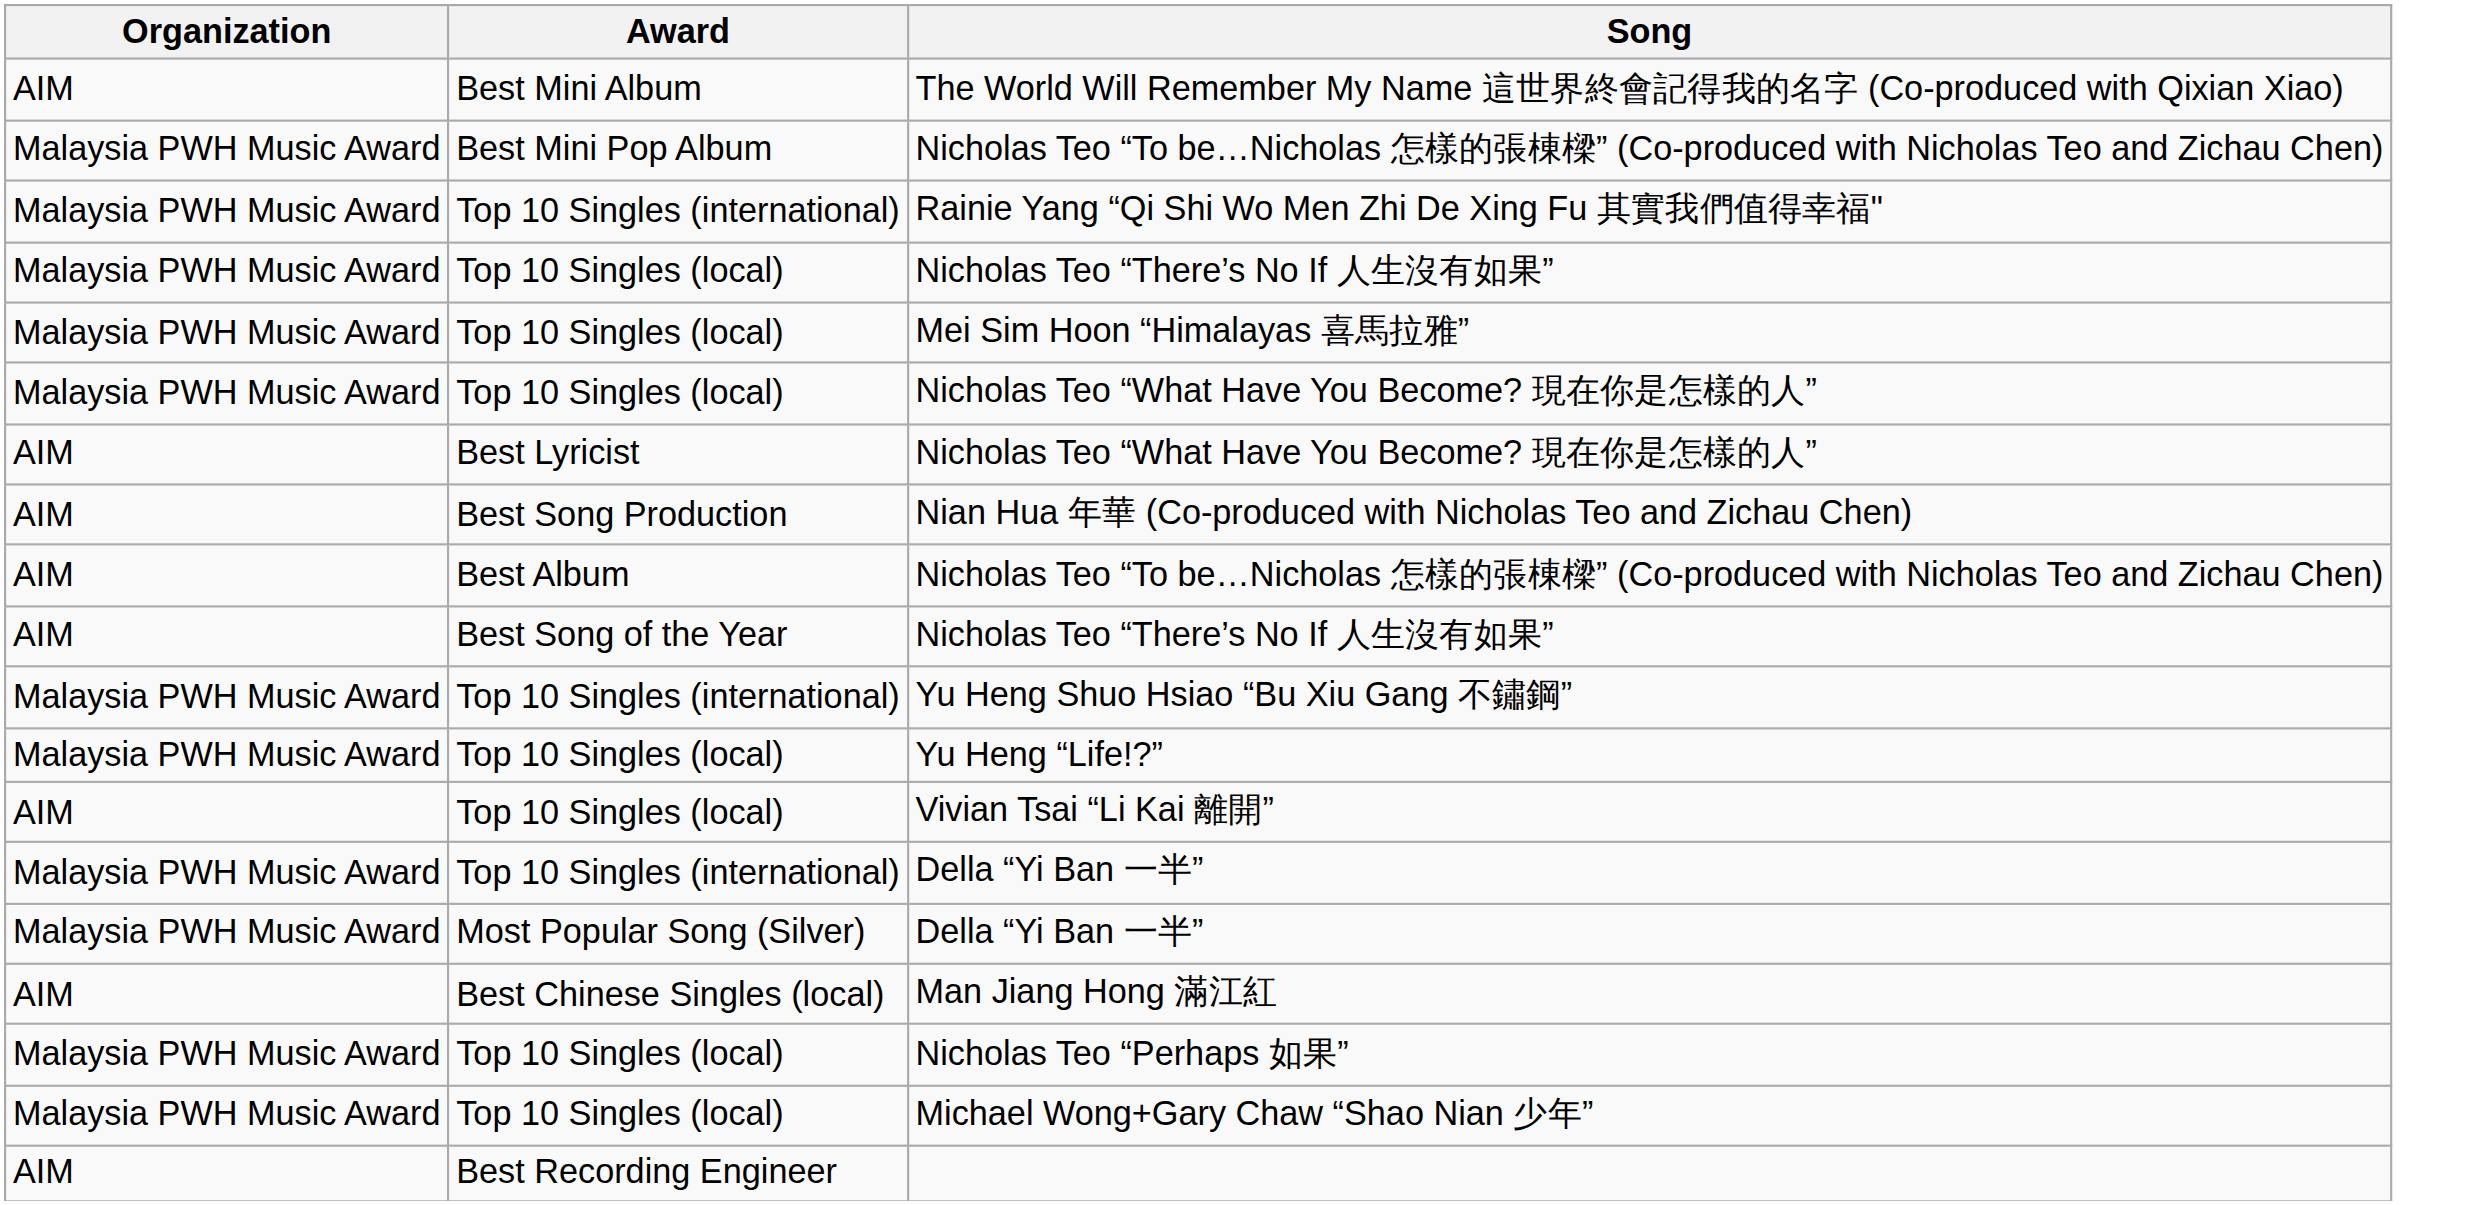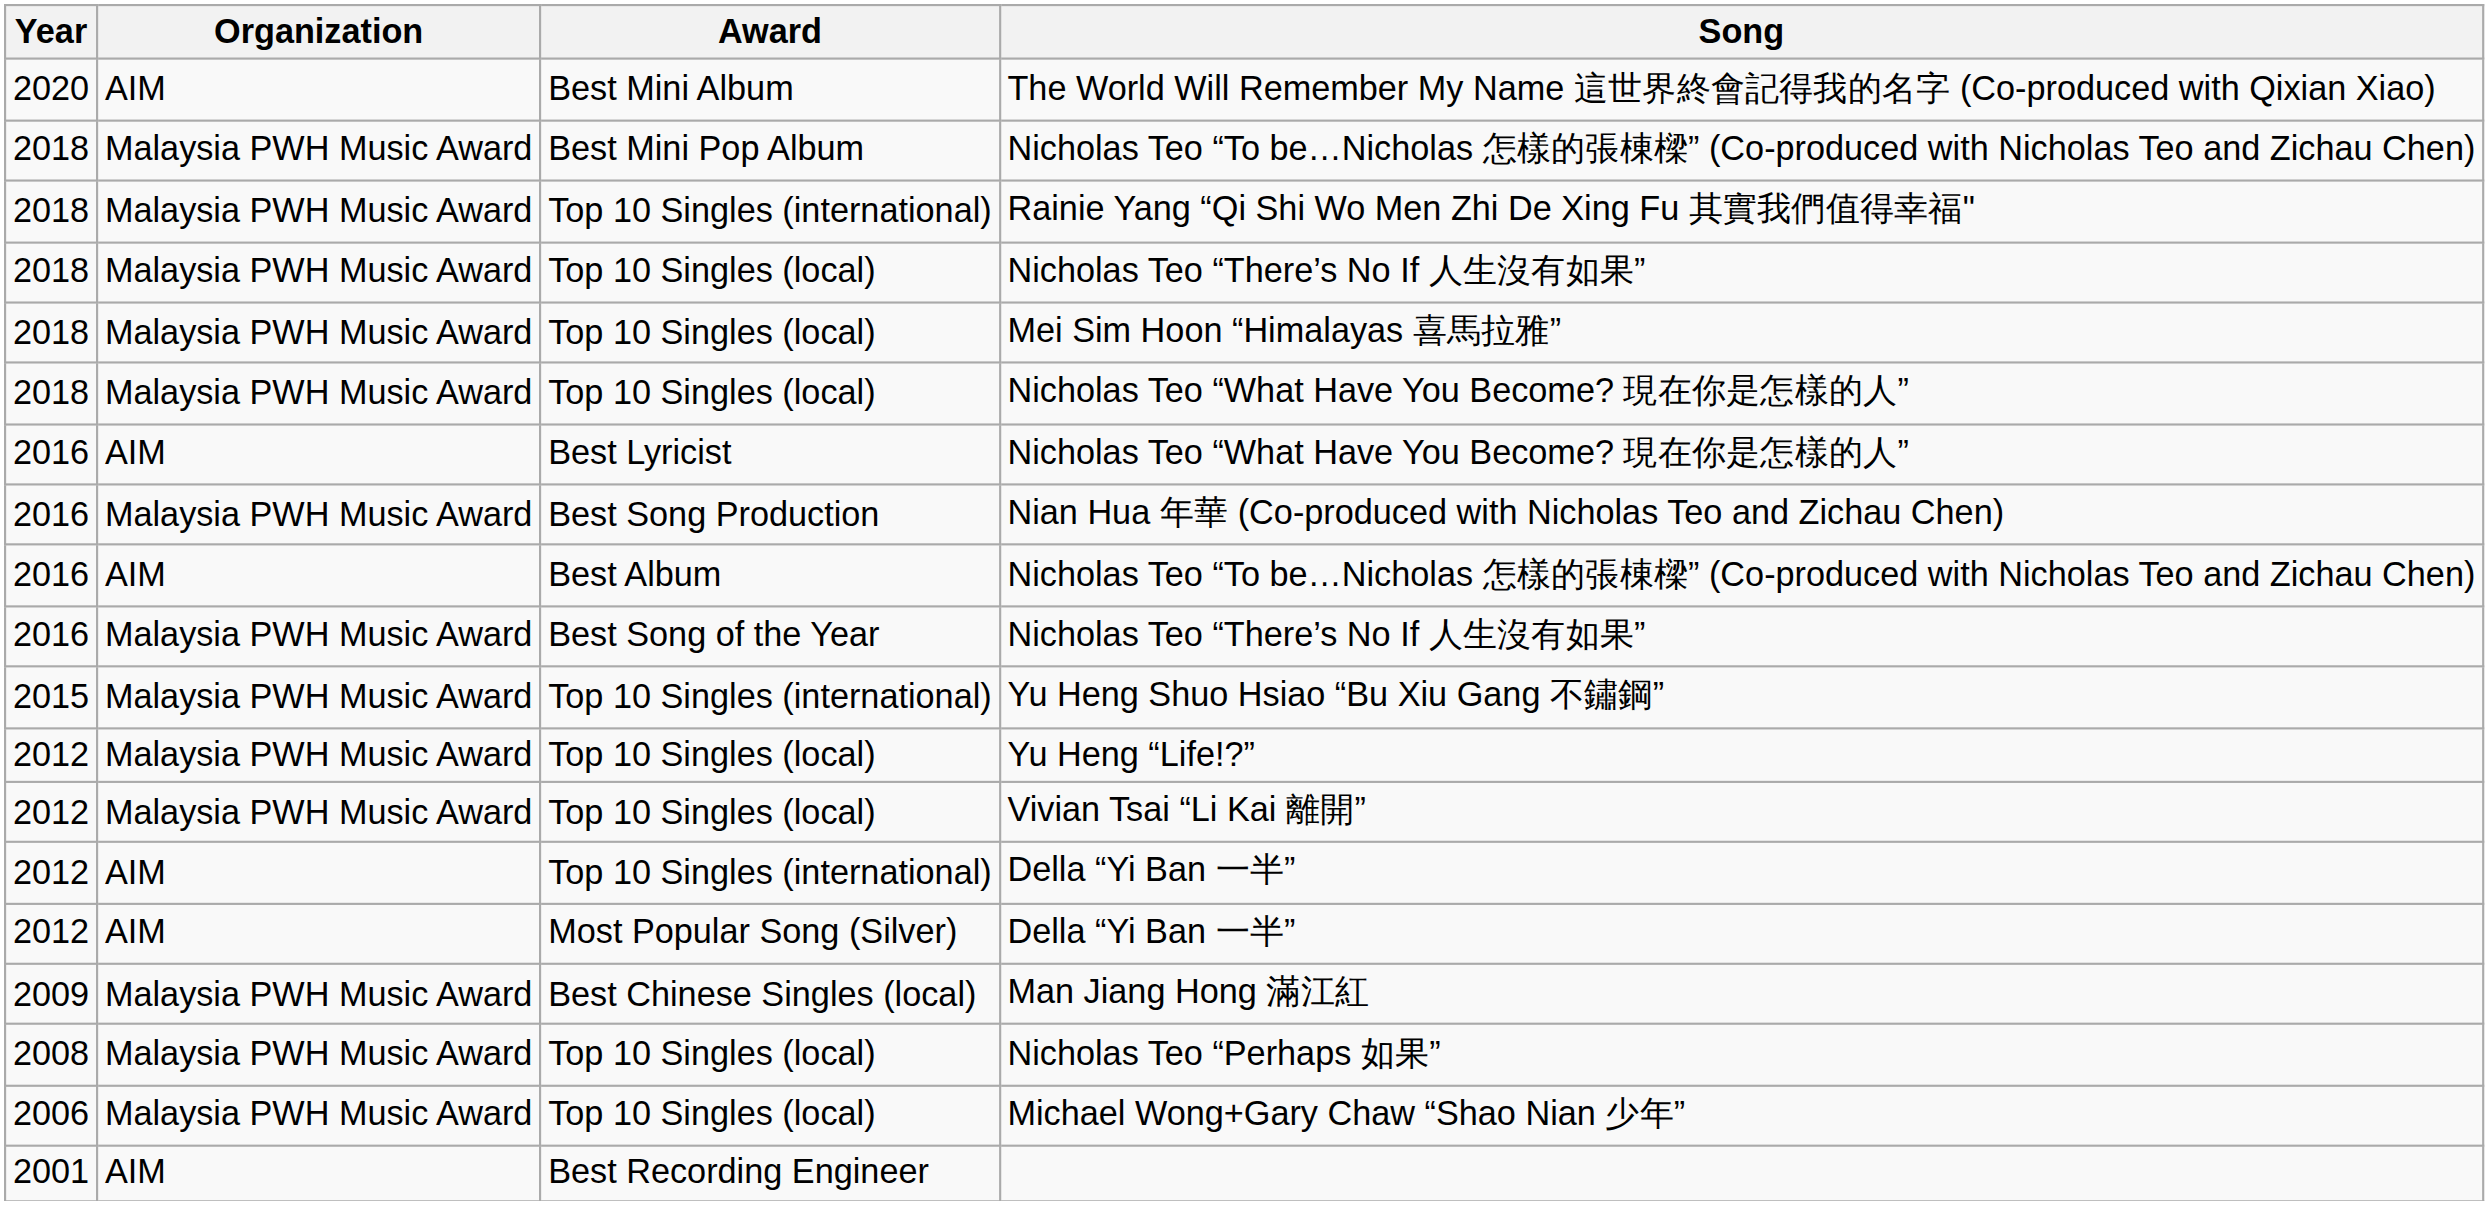 <table class="wikitable">
 <tr>
+<th>Year</th>
 <th>Organization</th>
 <th>Award</th>
 <th>Song</th>
 </tr>
 <tr>
+<td>2020</td>
 <td>AIM</td>
 <td>Best Mini Album</td>
 <td>The World Will Remember My Name 這世界終會記得我的名字 (Co-produced with Qixian Xiao)</td>
 </tr>
 <tr>
+<td>2018</td>
 <td>Malaysia PWH Music Award</td>
 <td>Best Mini Pop Album</td>
 <td>Nicholas Teo “To be…Nicholas 怎樣的張棟樑” (Co-produced with Nicholas Teo and Zichau Chen)</td>
 </tr>
 <tr>
+<td>2018</td>
 <td>Malaysia PWH Music Award</td>
 <td>Top 10 Singles (international)</td>
 <td>Rainie Yang “Qi Shi Wo Men Zhi De Xing Fu 其實我們值得幸福"</td>
 </tr>
 <tr>
+<td>2018</td>
 <td>Malaysia PWH Music Award</td>
 <td>Top 10 Singles (local)</td>
 <td>Nicholas Teo “There’s No If 人生沒有如果”</td>
 </tr>
 <tr>
+<td>2018</td>
 <td>Malaysia PWH Music Award</td>
 <td>Top 10 Singles (local)</td>
 <td>Mei Sim Hoon “Himalayas 喜馬拉雅”</td>
 </tr>
 <tr>
+<td>2018</td>
 <td>Malaysia PWH Music Award</td>
 <td>Top 10 Singles (local)</td>
 <td>Nicholas Teo “What Have You Become? 現在你是怎樣的人”</td>
 </tr>
 <tr>
+<td>2016</td>
 <td>AIM</td>
 <td>Best Lyricist</td>
 <td>Nicholas Teo “What Have You Become? 現在你是怎樣的人”</td>
 </tr>
 <tr>
-<td>AIM</td>
+<td>2016</td>
+<td>Malaysia PWH Music Award</td>
 <td>Best Song Production</td>
 <td>Nian Hua 年華 (Co-produced with Nicholas Teo and Zichau Chen)</td>
 </tr>
 <tr>
+<td>2016</td>
 <td>AIM</td>
 <td>Best Album</td>
 <td>Nicholas Teo “To be…Nicholas 怎樣的張棟樑” (Co-produced with Nicholas Teo and Zichau Chen)</td>
 </tr>
 <tr>
-<td>AIM</td>
+<td>2016</td>
+<td>Malaysia PWH Music Award</td>
 <td>Best Song of the Year</td>
 <td>Nicholas Teo “There’s No If 人生沒有如果”</td>
 </tr>
 <tr>
+<td>2015</td>
 <td>Malaysia PWH Music Award</td>
 <td>Top 10 Singles (international)</td>
 <td>Yu Heng Shuo Hsiao “Bu Xiu Gang 不鏽鋼”</td>
 </tr>
 <tr>
+<td>2012</td>
 <td>Malaysia PWH Music Award</td>
 <td>Top 10 Singles (local)</td>
 <td>Yu Heng “Life!?”</td>
 </tr>
 <tr>
-<td>AIM</td>
+<td>2012</td>
+<td>Malaysia PWH Music Award</td>
 <td>Top 10 Singles (local)</td>
 <td>Vivian Tsai “Li Kai 離開”</td>
 </tr>
 <tr>
-<td>Malaysia PWH Music Award</td>
+<td>2012</td>
+<td>AIM</td>
 <td>Top 10 Singles (international)</td>
 <td>Della “Yi Ban 一半”</td>
 </tr>
 <tr>
-<td>Malaysia PWH Music Award</td>
+<td>2012</td>
+<td>AIM</td>
 <td>Most Popular Song (Silver)</td>
 <td>Della “Yi Ban 一半”</td>
 </tr>
 <tr>
-<td>AIM</td>
+<td>2009</td>
+<td>Malaysia PWH Music Award</td>
 <td>Best Chinese Singles (local)</td>
 <td>Man Jiang Hong 滿江紅</td>
 </tr>
 <tr>
+<td>2008</td>
 <td>Malaysia PWH Music Award</td>
 <td>Top 10 Singles (local)</td>
 <td>Nicholas Teo “Perhaps 如果”</td>
 </tr>
 <tr>
+<td>2006</td>
 <td>Malaysia PWH Music Award</td>
 <td>Top 10 Singles (local)</td>
 <td>Michael Wong+Gary Chaw “Shao Nian 少年”</td>
 </tr>
 <tr>
+<td>2001</td>
 <td>AIM</td>
 <td>Best Recording Engineer</td>
 <td></td>
 </tr>
 </table>
